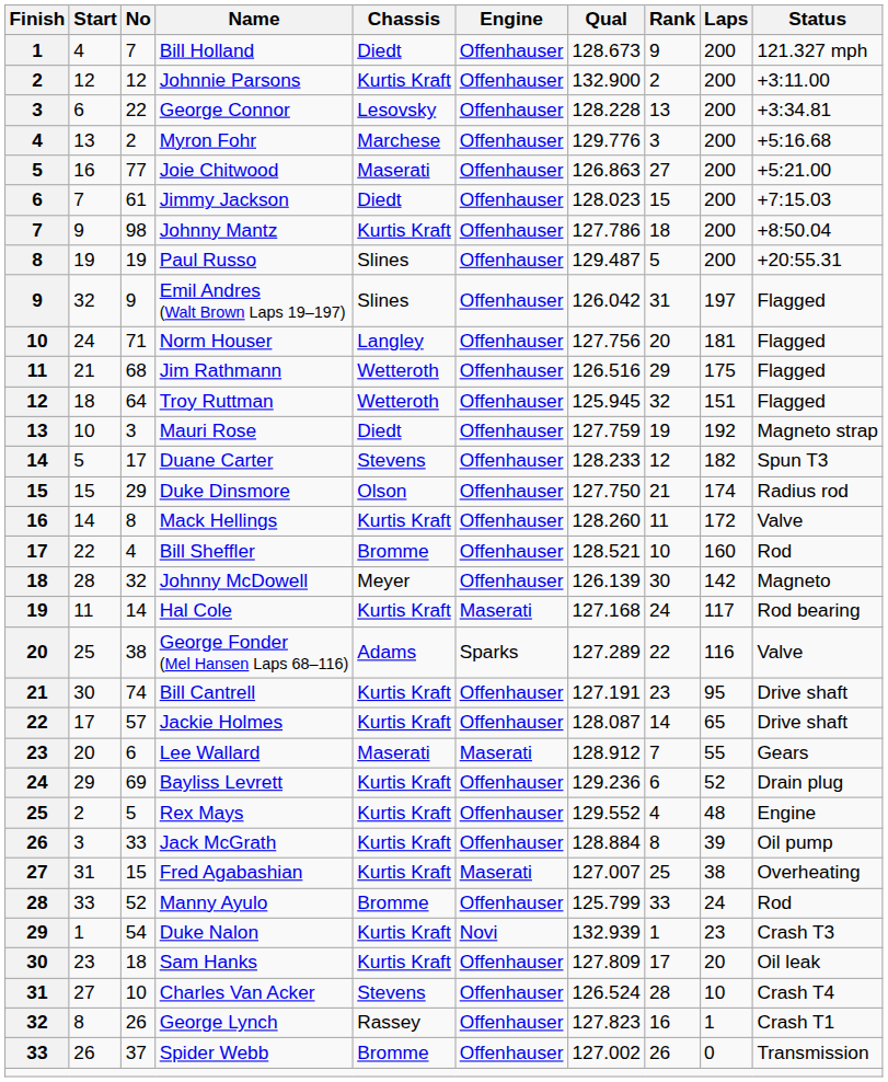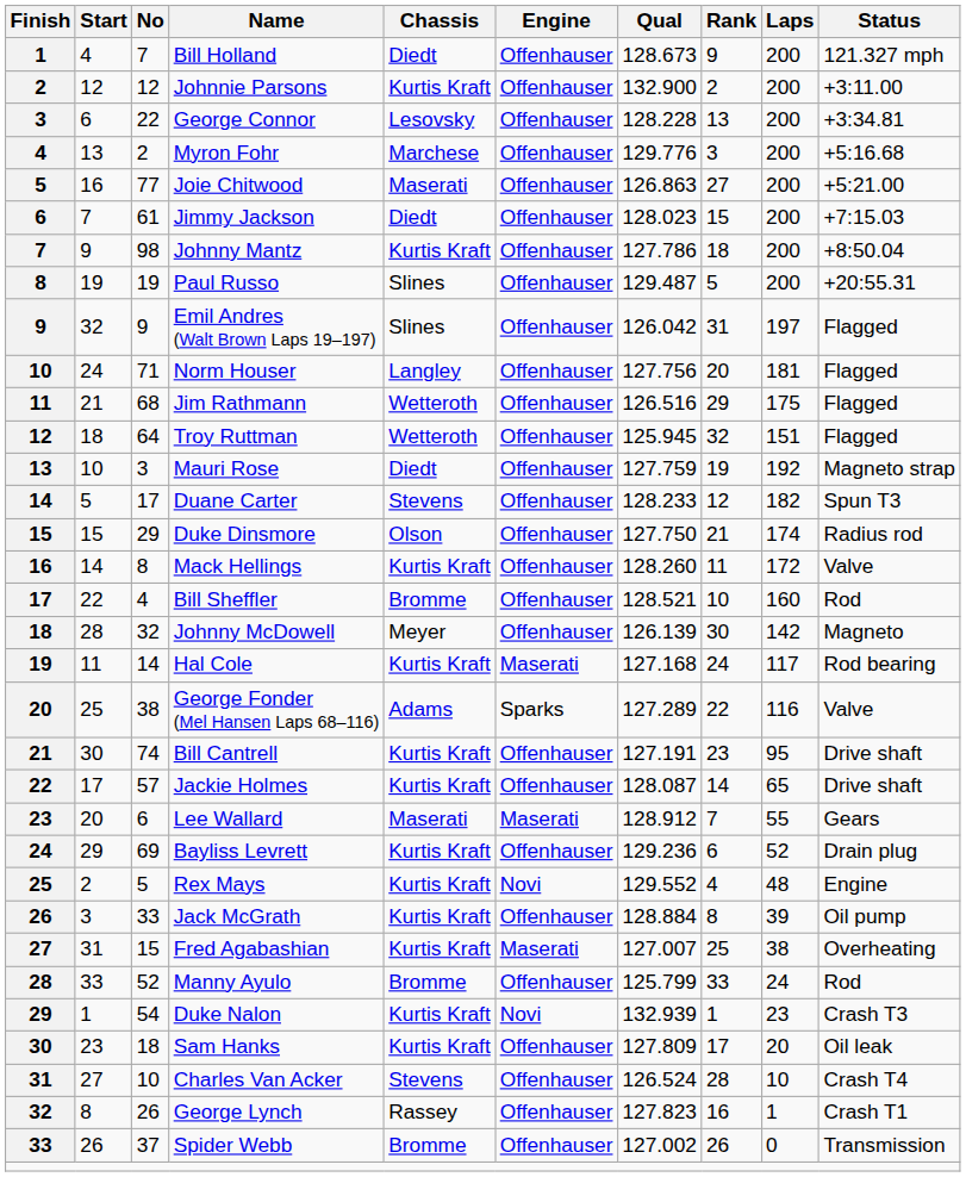 <table class="wikitable">
 <tr>
 <th>Finish</th>
 <th>Start</th>
 <th>No</th>
 <th>Name</th>
 <th>Chassis</th>
 <th>Engine</th>
 <th>Qual</th>
 <th>Rank</th>
 <th>Laps</th>
 <th>Status</th>
 </tr>
 <tr>
 <th>1</th>
 <td>4</td>
 <td>7</td>
 <td> <a href='#'>Bill Holland</a></td>
 <td><a href='#'>Diedt</a></td>
 <td><a href='#'>Offenhauser</a></td>
 <td>128.673</td>
 <td>9</td>
 <td>200</td>
 <td>121.327 mph</td>
 </tr>
 <tr>
 <th>2</th>
 <td>12</td>
 <td>12</td>
 <td> <a href='#'>Johnnie Parsons</a> <strong></strong></td>
 <td><a href='#'>Kurtis Kraft</a></td>
 <td><a href='#'>Offenhauser</a></td>
 <td>132.900</td>
 <td>2</td>
 <td>200</td>
 <td>+3:11.00</td>
 </tr>
 <tr>
 <th>3</th>
 <td>6</td>
 <td>22</td>
 <td> <a href='#'>George Connor</a></td>
 <td><a href='#'>Lesovsky</a></td>
 <td><a href='#'>Offenhauser</a></td>
 <td>128.228</td>
 <td>13</td>
 <td>200</td>
 <td>+3:34.81</td>
 </tr>
 <tr>
 <th>4</th>
 <td>13</td>
 <td>2</td>
 <td> <a href='#'>Myron Fohr</a> <strong></strong></td>
 <td><a href='#'>Marchese</a></td>
 <td><a href='#'>Offenhauser</a></td>
 <td>129.776</td>
 <td>3</td>
 <td>200</td>
 <td>+5:16.68</td>
 </tr>
 <tr>
 <th>5</th>
 <td>16</td>
 <td>77</td>
 <td> <a href='#'>Joie Chitwood</a></td>
 <td><a href='#'>Maserati</a></td>
 <td><a href='#'>Offenhauser</a></td>
 <td>126.863</td>
 <td>27</td>
 <td>200</td>
 <td>+5:21.00</td>
 </tr>
 <tr>
 <th>6</th>
 <td>7</td>
 <td>61</td>
 <td> <a href='#'>Jimmy Jackson</a></td>
 <td><a href='#'>Diedt</a></td>
 <td><a href='#'>Offenhauser</a></td>
 <td>128.023</td>
 <td>15</td>
 <td>200</td>
 <td>+7:15.03</td>
 </tr>
 <tr>
 <th>7</th>
 <td>9</td>
 <td>98</td>
 <td> <a href='#'>Johnny Mantz</a></td>
 <td><a href='#'>Kurtis Kraft</a></td>
 <td><a href='#'>Offenhauser</a></td>
 <td>127.786</td>
 <td>18</td>
 <td>200</td>
 <td>+8:50.04</td>
 </tr>
 <tr>
 <th>8</th>
 <td>19</td>
 <td>19</td>
 <td> <a href='#'>Paul Russo</a></td>
 <td>Slines</td>
 <td><a href='#'>Offenhauser</a></td>
 <td>129.487</td>
 <td>5</td>
 <td>200</td>
 <td>+20:55.31</td>
 </tr>
 <tr>
 <th>9</th>
 <td>32</td>
 <td>9</td>
 <td> <a href='#'>Emil Andres</a><br><small>(<a href='#'>Walt Brown</a> Laps 19–197)</small></td>
 <td>Slines</td>
 <td><a href='#'>Offenhauser</a></td>
 <td>126.042</td>
 <td>31</td>
 <td>197</td>
 <td>Flagged</td>
 </tr>
 <tr>
 <th>10</th>
 <td>24</td>
 <td>71</td>
 <td> <a href='#'>Norm Houser</a> <strong></strong></td>
 <td><a href='#'>Langley</a></td>
 <td><a href='#'>Offenhauser</a></td>
 <td>127.756</td>
 <td>20</td>
 <td>181</td>
 <td>Flagged</td>
 </tr>
 <tr>
 <th>11</th>
 <td>21</td>
 <td>68</td>
 <td> <a href='#'>Jim Rathmann</a> <strong></strong></td>
 <td><a href='#'>Wetteroth</a></td>
 <td><a href='#'>Offenhauser</a></td>
 <td>126.516</td>
 <td>29</td>
 <td>175</td>
 <td>Flagged</td>
 </tr>
 <tr>
 <th>12</th>
 <td>18</td>
 <td>64</td>
 <td> <a href='#'>Troy Ruttman</a> <strong></strong></td>
 <td><a href='#'>Wetteroth</a></td>
 <td><a href='#'>Offenhauser</a></td>
 <td>125.945</td>
 <td>32</td>
 <td>151</td>
 <td>Flagged</td>
 </tr>
 <tr>
 <th>13</th>
 <td>10</td>
 <td>3</td>
 <td> <a href='#'>Mauri Rose</a> <strong></strong></td>
 <td><a href='#'>Diedt</a></td>
 <td><a href='#'>Offenhauser</a></td>
 <td>127.759</td>
 <td>19</td>
 <td>192</td>
 <td>Magneto strap</td>
 </tr>
 <tr>
 <th>14</th>
 <td>5</td>
 <td>17</td>
 <td> <a href='#'>Duane Carter</a></td>
 <td><a href='#'>Stevens</a></td>
 <td><a href='#'>Offenhauser</a></td>
 <td>128.233</td>
 <td>12</td>
 <td>182</td>
 <td>Spun T3</td>
 </tr>
 <tr>
 <th>15</th>
 <td>15</td>
 <td>29</td>
 <td> <a href='#'>Duke Dinsmore</a></td>
 <td><a href='#'>Olson</a></td>
 <td><a href='#'>Offenhauser</a></td>
 <td>127.750</td>
 <td>21</td>
 <td>174</td>
 <td>Radius rod</td>
 </tr>
 <tr>
 <th>16</th>
 <td>14</td>
 <td>8</td>
 <td> <a href='#'>Mack Hellings</a></td>
 <td><a href='#'>Kurtis Kraft</a></td>
 <td><a href='#'>Offenhauser</a></td>
 <td>128.260</td>
 <td>11</td>
 <td>172</td>
 <td>Valve</td>
 </tr>
 <tr>
 <th>17</th>
 <td>22</td>
 <td>4</td>
 <td> <a href='#'>Bill Sheffler</a></td>
 <td><a href='#'>Bromme</a></td>
 <td><a href='#'>Offenhauser</a></td>
 <td>128.521</td>
 <td>10</td>
 <td>160</td>
 <td>Rod</td>
 </tr>
 <tr>
 <th>18</th>
 <td>28</td>
 <td>32</td>
 <td> <a href='#'>Johnny McDowell</a> <strong></strong></td>
 <td>Meyer</td>
 <td><a href='#'>Offenhauser</a></td>
 <td>126.139</td>
 <td>30</td>
 <td>142</td>
 <td>Magneto</td>
 </tr>
 <tr>
 <th>19</th>
 <td>11</td>
 <td>14</td>
 <td> <a href='#'>Hal Cole</a></td>
 <td><a href='#'>Kurtis Kraft</a></td>
 <td><a href='#'>Maserati</a></td>
 <td>127.168</td>
 <td>24</td>
 <td>117</td>
 <td>Rod bearing</td>
 </tr>
 <tr>
 <th>20</th>
 <td>25</td>
 <td>38</td>
 <td> <a href='#'>George Fonder</a> <strong></strong><br><small>(<a href='#'>Mel Hansen</a> Laps 68–116)</small></td>
 <td><a href='#'>Adams</a></td>
 <td>Sparks</td>
 <td>127.289</td>
 <td>22</td>
 <td>116</td>
 <td>Valve</td>
 </tr>
 <tr>
 <th>21</th>
 <td>30</td>
 <td>74</td>
 <td> <a href='#'>Bill Cantrell</a></td>
 <td><a href='#'>Kurtis Kraft</a></td>
 <td><a href='#'>Offenhauser</a></td>
 <td>127.191</td>
 <td>23</td>
 <td>95</td>
 <td>Drive shaft</td>
 </tr>
 <tr>
 <th>22</th>
 <td>17</td>
 <td>57</td>
 <td> <a href='#'>Jackie Holmes</a> <strong></strong></td>
 <td><a href='#'>Kurtis Kraft</a></td>
 <td><a href='#'>Offenhauser</a></td>
 <td>128.087</td>
 <td>14</td>
 <td>65</td>
 <td>Drive shaft</td>
 </tr>
 <tr>
 <th>23</th>
 <td>20</td>
 <td>6</td>
 <td> <a href='#'>Lee Wallard</a></td>
 <td><a href='#'>Maserati</a></td>
 <td><a href='#'>Maserati</a></td>
 <td>128.912</td>
 <td>7</td>
 <td>55</td>
 <td>Gears</td>
 </tr>
 <tr>
 <th>24</th>
 <td>29</td>
 <td>69</td>
 <td> <a href='#'>Bayliss Levrett</a> <strong></strong></td>
 <td><a href='#'>Kurtis Kraft</a></td>
 <td><a href='#'>Offenhauser</a></td>
 <td>129.236</td>
 <td>6</td>
 <td>52</td>
 <td>Drain plug</td>
 </tr>
 <tr>
 <th>25</th>
 <td>2</td>
 <td>5</td>
 <td> <a href='#'>Rex Mays</a></td>
 <td><a href='#'>Kurtis Kraft</a></td>
-<td><a href='#'>Offenhauser</a></td>
+<td><a href='#'>Novi</a></td>
 <td>129.552</td>
 <td>4</td>
 <td>48</td>
 <td>Engine</td>
 </tr>
 <tr>
 <th>26</th>
 <td>3</td>
 <td>33</td>
 <td> <a href='#'>Jack McGrath</a></td>
 <td><a href='#'>Kurtis Kraft</a></td>
 <td><a href='#'>Offenhauser</a></td>
 <td>128.884</td>
 <td>8</td>
 <td>39</td>
 <td>Oil pump</td>
 </tr>
 <tr>
 <th>27</th>
 <td>31</td>
 <td>15</td>
 <td> <a href='#'>Fred Agabashian</a></td>
 <td><a href='#'>Kurtis Kraft</a></td>
 <td><a href='#'>Maserati</a></td>
 <td>127.007</td>
 <td>25</td>
 <td>38</td>
 <td>Overheating</td>
 </tr>
 <tr>
 <th>28</th>
 <td>33</td>
 <td>52</td>
 <td> <a href='#'>Manny Ayulo</a> <strong></strong></td>
 <td><a href='#'>Bromme</a></td>
 <td><a href='#'>Offenhauser</a></td>
 <td>125.799</td>
 <td>33</td>
 <td>24</td>
 <td>Rod</td>
 </tr>
 <tr>
 <th>29</th>
 <td>1</td>
 <td>54</td>
 <td> <a href='#'>Duke Nalon</a></td>
 <td><a href='#'>Kurtis Kraft</a></td>
 <td><a href='#'>Novi</a></td>
 <td>132.939</td>
 <td>1</td>
 <td>23</td>
 <td>Crash T3</td>
 </tr>
 <tr>
 <th>30</th>
 <td>23</td>
 <td>18</td>
 <td> <a href='#'>Sam Hanks</a></td>
 <td><a href='#'>Kurtis Kraft</a></td>
 <td><a href='#'>Offenhauser</a></td>
 <td>127.809</td>
 <td>17</td>
 <td>20</td>
 <td>Oil leak</td>
 </tr>
 <tr>
 <th>31</th>
 <td>27</td>
 <td>10</td>
 <td> <a href='#'>Charles Van Acker</a></td>
 <td><a href='#'>Stevens</a></td>
 <td><a href='#'>Offenhauser</a></td>
 <td>126.524</td>
 <td>28</td>
 <td>10</td>
 <td>Crash T4</td>
 </tr>
 <tr>
 <th>32</th>
 <td>8</td>
 <td>26</td>
 <td> <a href='#'>George Lynch</a> <strong></strong></td>
 <td>Rassey</td>
 <td><a href='#'>Offenhauser</a></td>
 <td>127.823</td>
 <td>16</td>
 <td>1</td>
 <td>Crash T1</td>
 </tr>
 <tr>
 <th>33</th>
 <td>26</td>
 <td>37</td>
 <td> <a href='#'>Spider Webb</a></td>
 <td><a href='#'>Bromme</a></td>
 <td><a href='#'>Offenhauser</a></td>
 <td>127.002</td>
 <td>26</td>
 <td>0</td>
 <td>Transmission</td>
 </tr>
 <tr>
 <td colspan="11" style="text-align:center"></td>
 </tr>
 </table>
